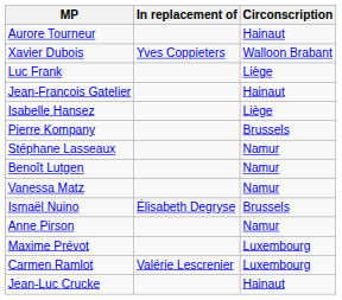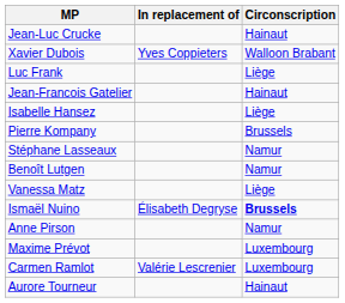 <table class="wikitable sortable">
 <tr>
 <th>MP</th>
 <th>In replacement of</th>
 <th>Circonscription</th>
 </tr>
 <tr>
-<td><a href='#'>Aurore Tourneur</a></td>
+<td><a href='#'>Jean-Luc Crucke</a></td>
 <td></td>
 <td><a href='#'>Hainaut</a></td>
 </tr>
 <tr>
 <td><a href='#'>Xavier Dubois</a></td>
 <td><a href='#'>Yves Coppieters</a></td>
 <td><a href='#'>Walloon Brabant</a></td>
 </tr>
 <tr>
 <td><a href='#'>Luc Frank</a></td>
 <td></td>
 <td><a href='#'>Liège</a></td>
 </tr>
 <tr>
 <td><a href='#'>Jean-Francois Gatelier</a></td>
 <td></td>
 <td><a href='#'>Hainaut</a></td>
 </tr>
 <tr>
 <td><a href='#'>Isabelle Hansez</a></td>
 <td></td>
 <td><a href='#'>Liège</a></td>
 </tr>
 <tr>
 <td><a href='#'>Pierre Kompany</a></td>
 <td></td>
 <td><a href='#'>Brussels</a></td>
 </tr>
 <tr>
 <td><a href='#'>Stéphane Lasseaux</a></td>
 <td></td>
 <td><a href='#'>Namur</a></td>
 </tr>
 <tr>
 <td><a href='#'>Benoît Lutgen</a></td>
 <td></td>
 <td><a href='#'>Namur</a></td>
 </tr>
 <tr>
 <td><a href='#'>Vanessa Matz</a></td>
 <td></td>
-<td><a href='#'>Namur</a></td>
+<td><a href='#'>Liège</a></td>
 </tr>
 <tr>
 <td><a href='#'>Ismaël Nuino</a></td>
 <td><a href='#'>Élisabeth Degryse</a></td>
-<td><a href='#'>Brussels</a></td>
+<td><strong><a href='#'>Brussels</a></strong></td>
 </tr>
 <tr>
 <td><a href='#'>Anne Pirson</a></td>
 <td></td>
 <td><a href='#'>Namur</a></td>
 </tr>
 <tr>
 <td><a href='#'>Maxime Prévot</a></td>
 <td></td>
 <td><a href='#'>Luxembourg</a></td>
 </tr>
 <tr>
 <td><a href='#'>Carmen Ramlot</a></td>
 <td><a href='#'>Valérie Lescrenier</a></td>
 <td><a href='#'>Luxembourg</a></td>
 </tr>
 <tr>
-<td><a href='#'>Jean-Luc Crucke</a></td>
+<td><a href='#'>Aurore Tourneur</a></td>
 <td></td>
 <td><a href='#'>Hainaut</a></td>
 </tr>
 </table>
